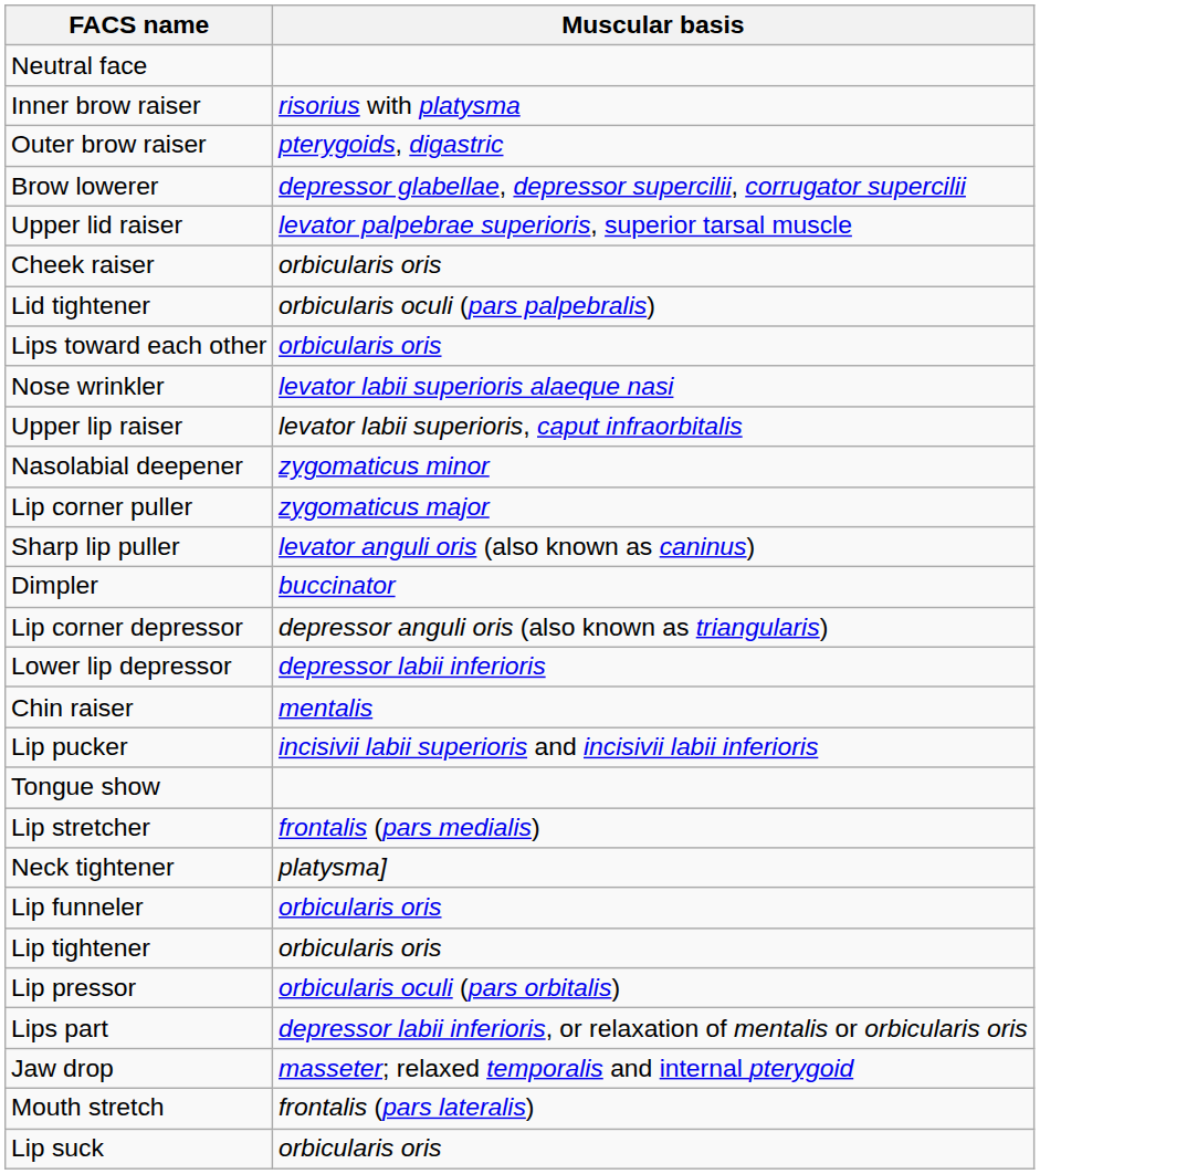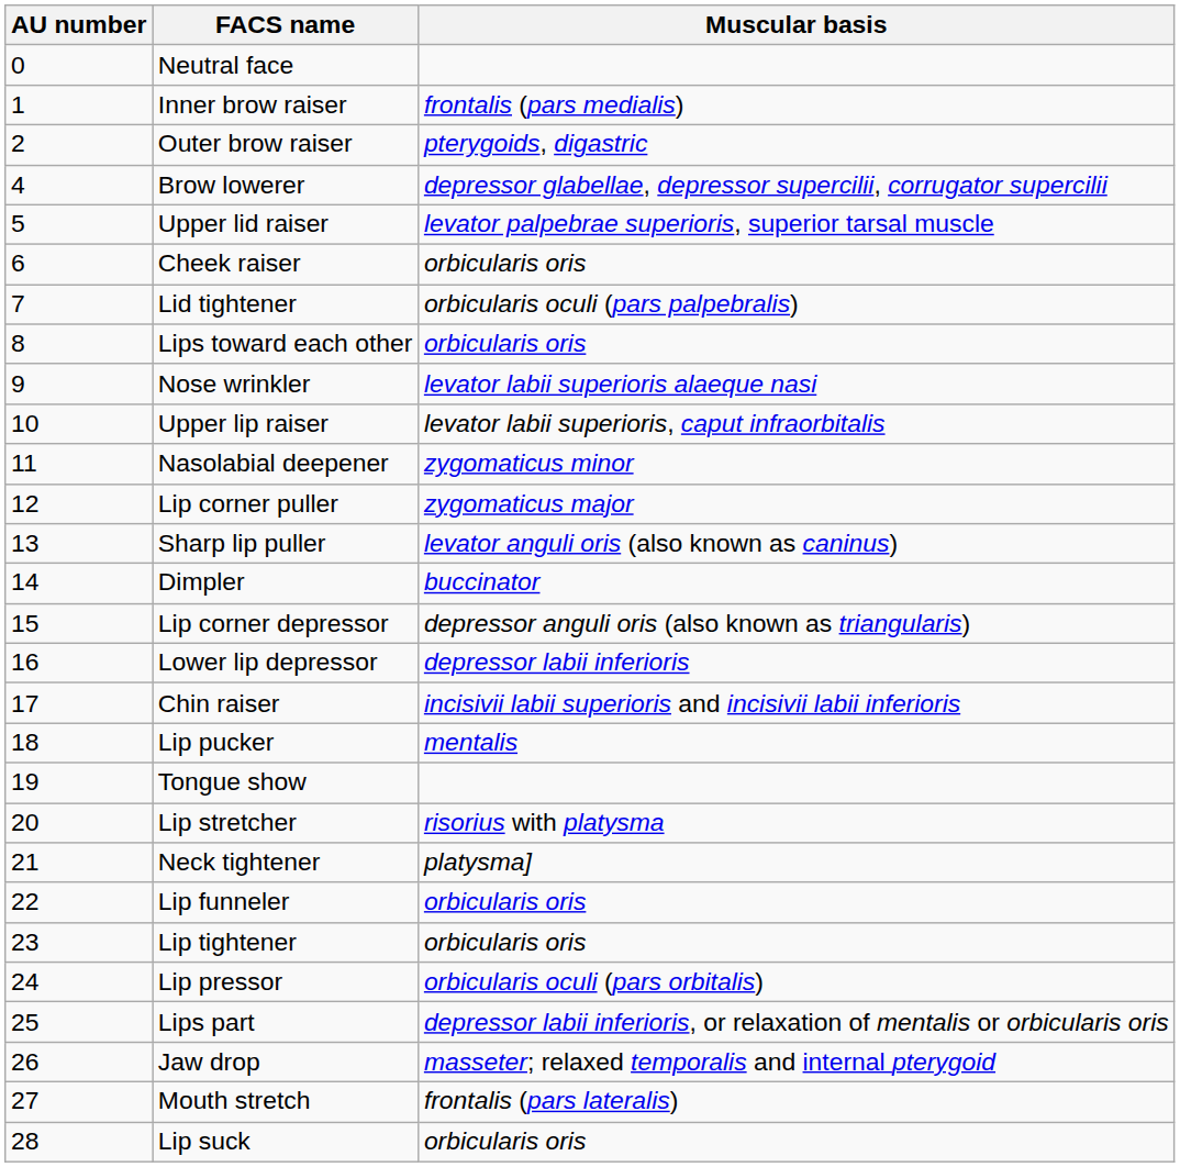 <table class="wikitable sortable">
 <tr>
+<th>AU number</th>
 <th>FACS name</th>
 <th>Muscular basis</th>
 </tr>
 <tr>
+<td>0</td>
 <td>Neutral face</td>
 <td></td>
 </tr>
 <tr>
+<td>1</td>
 <td>Inner brow raiser</td>
-<td><em><a href='#'>risorius</a></em> with <em><a href='#'>platysma</a></em></td>
+<td><em><a href='#'>frontalis</a></em> (<em><a href='#'>pars medialis</a></em>)</td>
 </tr>
 <tr>
+<td>2</td>
 <td>Outer brow raiser</td>
 <td><em><a href='#'>pterygoids</a></em>, <em><a href='#'>digastric</a></em></td>
 </tr>
 <tr>
+<td>4</td>
 <td>Brow lowerer</td>
 <td><em><a href='#'>depressor glabellae</a></em>, <em><a href='#'>depressor supercilii</a></em>, <em><a href='#'>corrugator supercilii</a></em></td>
 </tr>
 <tr>
+<td>5</td>
 <td>Upper lid raiser</td>
 <td><em><a href='#'>levator palpebrae superioris</a></em>, <a href='#'>superior tarsal muscle</a></td>
 </tr>
 <tr>
+<td>6</td>
 <td>Cheek raiser</td>
 <td><em>orbicularis oris</em></td>
 </tr>
 <tr>
+<td>7</td>
 <td>Lid tightener</td>
 <td><em>orbicularis oculi</em> (<em><a href='#'>pars palpebralis</a></em>)</td>
 </tr>
 <tr>
+<td>8</td>
 <td>Lips toward each other</td>
 <td><em><a href='#'>orbicularis oris</a></em></td>
 </tr>
 <tr>
+<td>9</td>
 <td>Nose wrinkler</td>
 <td><em><a href='#'>levator labii superioris alaeque nasi</a></em></td>
 </tr>
 <tr>
+<td>10</td>
 <td>Upper lip raiser</td>
 <td><em>levator labii superioris</em>, <em><a href='#'>caput infraorbitalis</a></em></td>
 </tr>
 <tr>
+<td>11</td>
 <td>Nasolabial deepener</td>
 <td><em><a href='#'>zygomaticus minor</a></em></td>
 </tr>
 <tr>
+<td>12</td>
 <td>Lip corner puller</td>
 <td><em><a href='#'>zygomaticus major</a></em></td>
 </tr>
 <tr>
+<td>13</td>
 <td>Sharp lip puller</td>
 <td><em><a href='#'>levator anguli oris</a></em> (also known as <em><a href='#'>caninus</a></em>)</td>
 </tr>
 <tr>
+<td>14</td>
 <td>Dimpler</td>
 <td><em><a href='#'>buccinator</a></em></td>
 </tr>
 <tr>
+<td>15</td>
 <td>Lip corner depressor</td>
 <td><em>depressor anguli oris</em> (also known as <em><a href='#'>triangularis</a></em>)</td>
 </tr>
 <tr>
+<td>16</td>
 <td>Lower lip depressor</td>
 <td><em><a href='#'>depressor labii inferioris</a></em></td>
 </tr>
 <tr>
+<td>17</td>
 <td>Chin raiser</td>
+<td><em><a href='#'>incisivii labii superioris</a></em> and <em><a href='#'>incisivii labii inferioris</a></em></td>
+</tr>
+<tr>
+<td>18</td>
+<td>Lip pucker</td>
 <td><em><a href='#'>mentalis</a></em></td>
 </tr>
 <tr>
-<td>Lip pucker</td>
-<td><em><a href='#'>incisivii labii superioris</a></em> and <em><a href='#'>incisivii labii inferioris</a></em></td>
-</tr>
-<tr>
+<td>19</td>
 <td>Tongue show</td>
 <td></td>
 </tr>
 <tr>
+<td>20</td>
 <td>Lip stretcher</td>
-<td><em><a href='#'>frontalis</a></em> (<em><a href='#'>pars medialis</a></em>)</td>
+<td><em><a href='#'>risorius</a></em> with <em><a href='#'>platysma</a></em></td>
 </tr>
 <tr>
+<td>21</td>
 <td>Neck tightener</td>
 <td><em>platysma]</em></td>
 </tr>
 <tr>
+<td>22</td>
 <td>Lip funneler</td>
 <td><em><a href='#'>orbicularis oris</a></em></td>
 </tr>
 <tr>
+<td>23</td>
 <td>Lip tightener</td>
 <td><em>orbicularis oris</em></td>
 </tr>
 <tr>
+<td>24</td>
 <td>Lip pressor</td>
 <td><em><a href='#'>orbicularis oculi</a></em> (<em><a href='#'>pars orbitalis</a></em>)</td>
 </tr>
 <tr>
+<td>25</td>
 <td>Lips part</td>
 <td><em><a href='#'>depressor labii inferioris</a></em>, or relaxation of <em>mentalis</em> or <em>orbicularis oris</em></td>
 </tr>
 <tr>
+<td>26</td>
 <td>Jaw drop</td>
 <td><em><a href='#'>masseter</a></em>; relaxed <em><a href='#'>temporalis</a></em> and <a href='#'>internal <em>pterygoid</em></a></td>
 </tr>
 <tr>
+<td>27</td>
 <td>Mouth stretch</td>
 <td><em>frontalis</em> (<em><a href='#'>pars lateralis</a></em>)</td>
 </tr>
 <tr>
+<td>28</td>
 <td>Lip suck</td>
 <td><em>orbicularis oris</em></td>
 </tr>
 </table>
